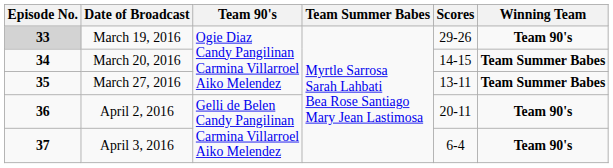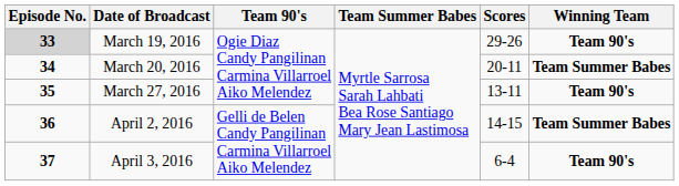 <table class="wikitable">
 <tr>
 <th>Episode No.</th>
 <th>Date of Broadcast</th>
 <th>Team 90's</th>
 <th>Team Summer Babes</th>
 <th>Scores</th>
 <th>Winning Team</th>
 </tr>
 <tr>
 <td align="center" style="background: lightgrey;"><strong>33</strong></td>
 <td align="center">March 19, 2016</td>
 <td rowspan="3"><a href='#'>Ogie Diaz</a><br><a href='#'>Candy Pangilinan</a><br><a href='#'>Carmina Villarroel</a><br><a href='#'>Aiko Melendez</a></td>
 <td rowspan="5"><a href='#'>Myrtle Sarrosa</a><br><a href='#'>Sarah Lahbati</a><br><a href='#'>Bea Rose Santiago</a><br><a href='#'>Mary Jean Lastimosa</a></td>
 <td align="center">29-26</td>
 <td align="center"><strong>Team 90's</strong></td>
 </tr>
 <tr>
 <td align="center"><strong>34</strong></td>
 <td align="center">March 20, 2016</td>
-<td align="center">14-15</td>
+<td align="center">20-11</td>
 <td align="center"><strong>Team Summer Babes</strong></td>
 </tr>
 <tr>
 <td align="center"><strong>35</strong></td>
 <td align="center">March 27, 2016</td>
 <td align="center">13-11</td>
-<td align="center"><strong>Team Summer Babes</strong></td>
+<td align="center"><strong>Team 90's</strong></td>
 </tr>
 <tr>
 <td align="center"><strong>36</strong></td>
 <td align="center">April 2, 2016</td>
 <td rowspan="2"><a href='#'>Gelli de Belen</a><br><a href='#'>Candy Pangilinan</a><br><a href='#'>Carmina Villarroel</a><br><a href='#'>Aiko Melendez</a></td>
-<td align="center">20-11</td>
-<td align="center"><strong>Team 90's</strong></td>
+<td align="center">14-15</td>
+<td align="center"><strong>Team Summer Babes</strong></td>
 </tr>
 <tr>
 <td align="center"><strong>37</strong></td>
 <td align="center">April 3, 2016</td>
 <td align="center">6-4</td>
 <td align="center"><strong>Team 90's</strong></td>
 </tr>
 </table>
